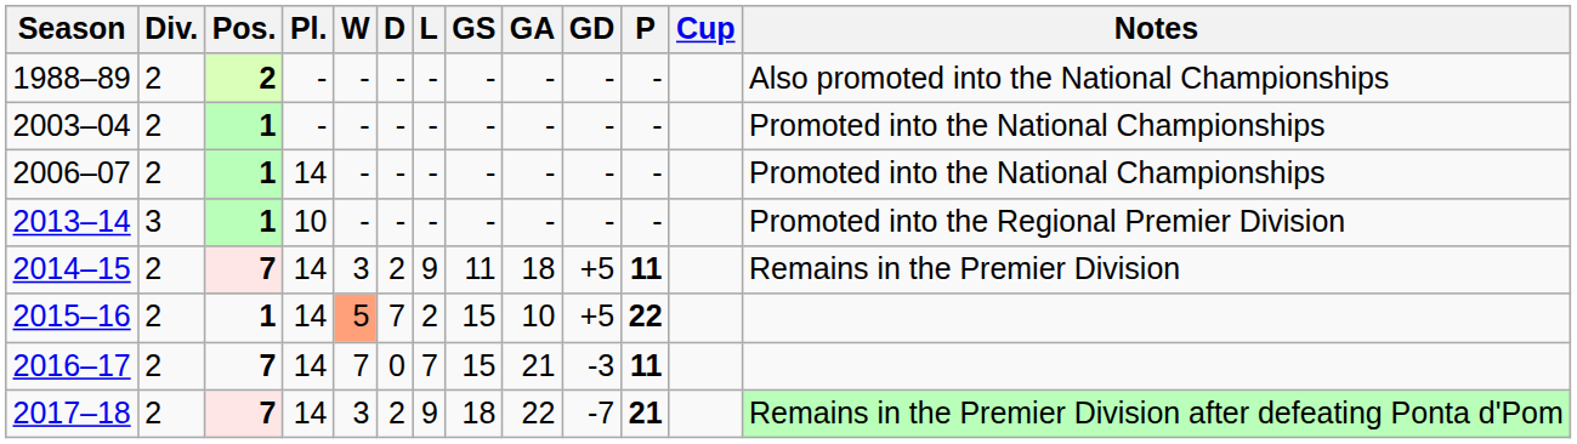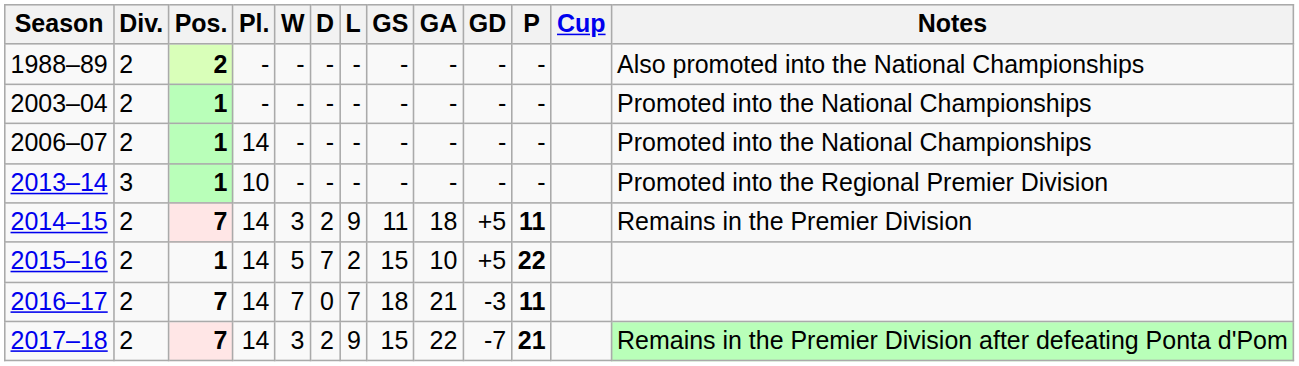 <table class="wikitable">
 <tr style="background:#efefef;">
 <th>Season</th>
 <th>Div.</th>
 <th>Pos.</th>
 <th>Pl.</th>
 <th>W</th>
 <th>D</th>
 <th>L</th>
 <th>GS</th>
 <th>GA</th>
 <th>GD</th>
 <th>P</th>
 <th><a href='#'>Cup</a></th>
 <th>Notes</th>
 </tr>
 <tr>
 <td>1988–89</td>
 <td>2</td>
 <td align=right bgcolor=#D9FFB9><strong>2</strong></td>
 <td align=right>-</td>
 <td align=right>-</td>
 <td align=right>-</td>
 <td align=right>-</td>
 <td align=right>-</td>
 <td align=right>-</td>
 <td align=right>-</td>
 <td align=right>-</td>
 <td></td>
 <td>Also promoted into the National Championships</td>
 </tr>
 <tr>
 <td>2003–04</td>
 <td>2</td>
 <td align=right bgcolor=#B9FFB9><strong>1</strong></td>
 <td align=right>-</td>
 <td align=right>-</td>
 <td align=right>-</td>
 <td align=right>-</td>
 <td align=right>-</td>
 <td align=right>-</td>
 <td align=right>-</td>
 <td align=right>-</td>
 <td></td>
 <td>Promoted into the National Championships</td>
 </tr>
 <tr>
 <td>2006–07</td>
 <td>2</td>
 <td align=right bgcolor=#B9FFB9><strong>1</strong></td>
 <td align=right>14</td>
 <td align=right>-</td>
 <td align=right>-</td>
 <td align=right>-</td>
 <td align=right>-</td>
 <td align=right>-</td>
 <td align=right>-</td>
 <td align=right>-</td>
 <td></td>
 <td>Promoted into the National Championships</td>
 </tr>
 <tr>
 <td><a href='#'>2013–14</a></td>
 <td>3</td>
 <td align=right bgcolor=#B9FFB9><strong>1</strong></td>
 <td align=right>10</td>
 <td align=right>-</td>
 <td align=right>-</td>
 <td align=right>-</td>
 <td align=right>-</td>
 <td align=right>-</td>
 <td align=right>-</td>
 <td align=right>-</td>
 <td></td>
 <td>Promoted into the Regional Premier Division</td>
 </tr>
 <tr>
 <td><a href='#'>2014–15</a></td>
 <td>2</td>
 <td align=right bgcolor= #FFE6E6><strong>7</strong></td>
 <td align=right>14</td>
 <td align=right>3</td>
 <td align=right>2</td>
 <td align=right>9</td>
 <td align=right>11</td>
 <td align=right>18</td>
 <td align=right>+5</td>
 <td align=right><strong>11</strong></td>
 <td></td>
 <td>Remains in the Premier Division</td>
 </tr>
 <tr>
 <td><a href='#'>2015–16</a></td>
 <td>2</td>
 <td align=right bgcolor=><strong>1</strong></td>
 <td align=right>14</td>
-<td align=right style="background: lightsalmon;">5</td>
+<td align=right>5</td>
 <td align=right>7</td>
 <td align=right>2</td>
 <td align=right>15</td>
 <td align=right>10</td>
 <td align=right>+5</td>
 <td align=right><strong>22</strong></td>
 <td></td>
 <td></td>
 </tr>
 <tr>
 <td><a href='#'>2016–17</a></td>
 <td>2</td>
 <td align=right><strong>7</strong></td>
 <td align=right>14</td>
 <td align=right>7</td>
 <td align=right>0</td>
 <td align=right>7</td>
-<td align=right>15</td>
+<td align=right>18</td>
 <td align=right>21</td>
 <td align=right>-3</td>
 <td align=right><strong>11</strong></td>
 <td></td>
 <td></td>
 </tr>
 <tr>
 <td><a href='#'>2017–18</a></td>
 <td>2</td>
 <td align=right bgcolor=FFE6E6><strong>7</strong></td>
 <td align=right>14</td>
 <td align=right>3</td>
 <td align=right>2</td>
 <td align=right>9</td>
-<td align=right>18</td>
+<td align=right>15</td>
 <td align=right>22</td>
 <td align=right>-7</td>
 <td align=right><strong>21</strong></td>
 <td></td>
 <td bgcolor=B9FFB9>Remains in the Premier Division after defeating Ponta d'Pom</td>
 </tr>
 </table>
